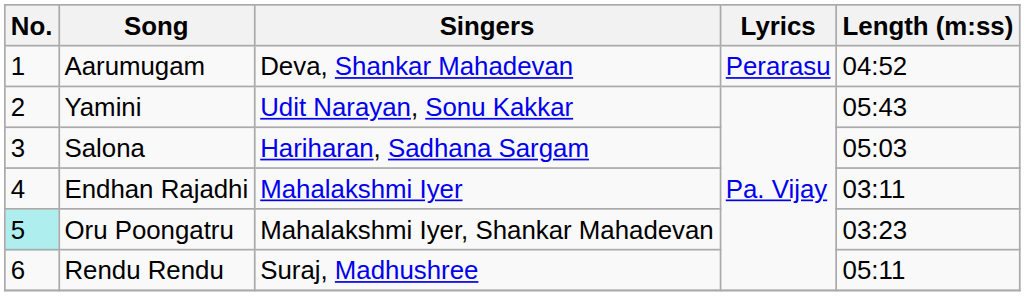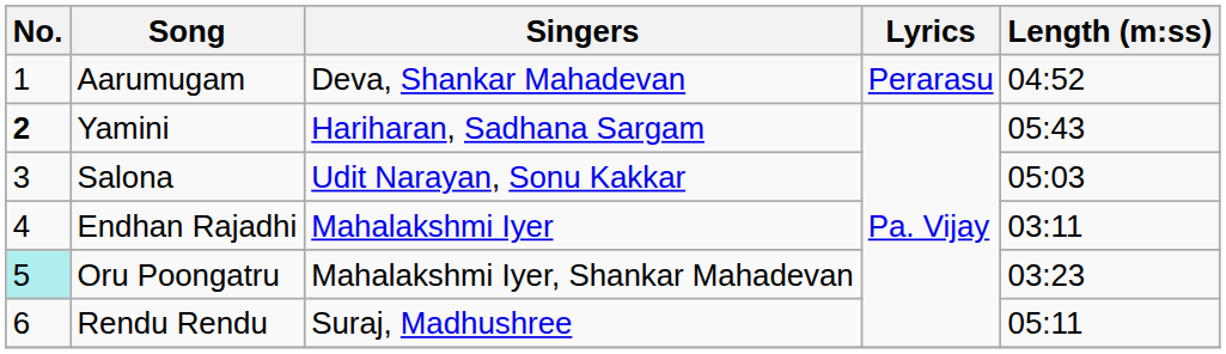 <table class="wikitable" style="font-size: 95%;">
 <tr>
 <th>No.</th>
 <th>Song</th>
 <th>Singers</th>
 <th>Lyrics</th>
 <th>Length (m:ss)</th>
 </tr>
 <tr>
 <td>1</td>
 <td>Aarumugam</td>
 <td>Deva, <a href='#'>Shankar Mahadevan</a></td>
 <td><a href='#'>Perarasu</a></td>
 <td>04:52</td>
 </tr>
 <tr>
-<td>2</td>
+<td><strong>2</strong></td>
 <td>Yamini</td>
-<td><a href='#'>Udit Narayan</a>, <a href='#'>Sonu Kakkar</a></td>
+<td><a href='#'>Hariharan</a>, <a href='#'>Sadhana Sargam</a></td>
 <td rowspan=5><a href='#'>Pa. Vijay</a></td>
 <td>05:43</td>
 </tr>
 <tr>
 <td>3</td>
 <td>Salona</td>
-<td><a href='#'>Hariharan</a>, <a href='#'>Sadhana Sargam</a></td>
+<td><a href='#'>Udit Narayan</a>, <a href='#'>Sonu Kakkar</a></td>
 <td>05:03</td>
 </tr>
 <tr>
 <td>4</td>
 <td>Endhan Rajadhi</td>
 <td><a href='#'>Mahalakshmi Iyer</a></td>
 <td>03:11</td>
 </tr>
 <tr>
 <td style="background: paleturquoise;">5</td>
 <td>Oru Poongatru</td>
 <td>Mahalakshmi Iyer, Shankar Mahadevan</td>
 <td>03:23</td>
 </tr>
 <tr>
 <td>6</td>
 <td>Rendu Rendu</td>
 <td>Suraj, <a href='#'>Madhushree</a></td>
 <td>05:11</td>
 </tr>
 <tr>
 </tr>
 </table>
